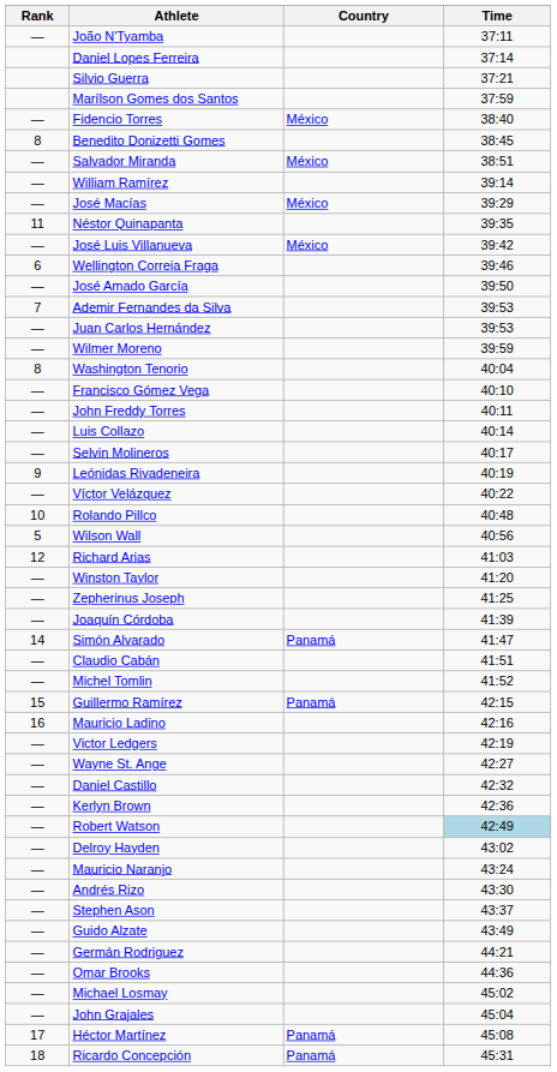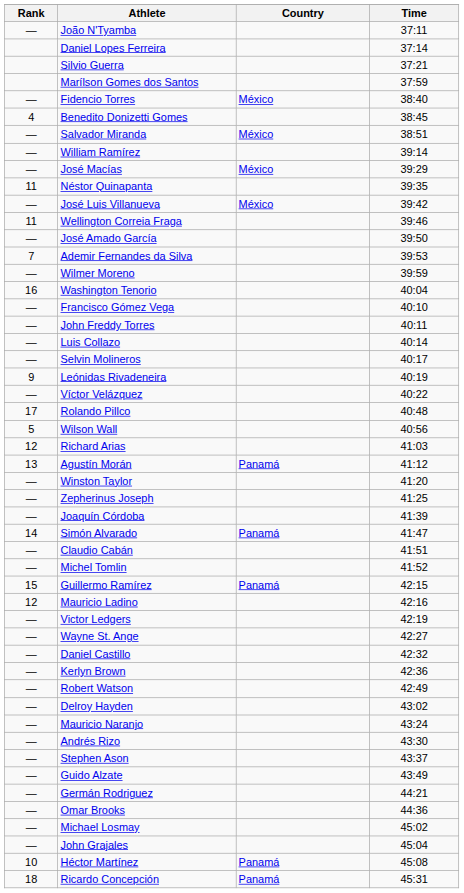 <table class="wikitable sortable" style=" text-align:center; font-size:95%;" width="50%">
 <tr>
 </tr>
 <tr>
 <th width=5%>Rank</th>
 <th width=20%>Athlete</th>
 <th width=15%>Country</th>
 <th width=10%>Time</th>
 </tr>
 <tr>
 <td align=center>—</td>
 <td align=left><a href='#'>João N'Tyamba</a></td>
 <td align=left></td>
 <td>37:11</td>
 </tr>
 <tr>
 <td align=center></td>
 <td align=left><a href='#'>Daniel Lopes Ferreira</a></td>
 <td align=left></td>
 <td>37:14</td>
 </tr>
 <tr>
 <td align=center></td>
 <td align=left><a href='#'>Silvio Guerra</a></td>
 <td align=left></td>
 <td>37:21</td>
 </tr>
 <tr>
 <td align=center></td>
 <td align=left><a href='#'>Marílson Gomes dos Santos</a></td>
 <td align=left></td>
 <td>37:59</td>
 </tr>
 <tr>
 <td align=center>—</td>
 <td align=left><a href='#'>Fidencio Torres</a></td>
 <td align=left> <a href='#'>México</a></td>
 <td>38:40</td>
 </tr>
 <tr>
-<td align=center>8</td>
+<td align=center>4</td>
 <td align=left><a href='#'>Benedito Donizetti Gomes</a></td>
 <td align=left></td>
 <td>38:45</td>
 </tr>
 <tr>
 <td align=center>—</td>
 <td align=left><a href='#'>Salvador Miranda</a></td>
 <td align=left> <a href='#'>México</a></td>
 <td>38:51</td>
 </tr>
 <tr>
 <td align=center>—</td>
 <td align=left><a href='#'>William Ramírez</a></td>
 <td align=left></td>
 <td>39:14</td>
 </tr>
 <tr>
 <td align=center>—</td>
 <td align=left><a href='#'>José Macías</a></td>
 <td align=left> <a href='#'>México</a></td>
 <td>39:29</td>
 </tr>
 <tr>
 <td align=center>11</td>
 <td align=left><a href='#'>Néstor Quinapanta</a></td>
 <td align=left></td>
 <td>39:35</td>
 </tr>
 <tr>
 <td align=center>—</td>
 <td align=left><a href='#'>José Luis Villanueva</a></td>
 <td align=left> <a href='#'>México</a></td>
 <td>39:42</td>
 </tr>
 <tr>
-<td align=center>6</td>
+<td align=center>11</td>
 <td align=left><a href='#'>Wellington Correia Fraga</a></td>
 <td align=left></td>
 <td>39:46</td>
 </tr>
 <tr>
 <td align=center>—</td>
 <td align=left><a href='#'>José Amado García</a></td>
 <td align=left></td>
 <td>39:50</td>
 </tr>
 <tr>
 <td align=center>7</td>
 <td align=left><a href='#'>Ademir Fernandes da Silva</a></td>
 <td align=left></td>
 <td>39:53</td>
 </tr>
 <tr>
 <td align=center>—</td>
-<td align=left><a href='#'>Juan Carlos Hernández</a></td>
-<td align=left></td>
-<td>39:53</td>
-</tr>
-<tr>
-<td align=center>—</td>
 <td align=left><a href='#'>Wilmer Moreno</a></td>
 <td align=left></td>
 <td>39:59</td>
 </tr>
 <tr>
-<td align=center>8</td>
+<td align=center>16</td>
 <td align=left><a href='#'>Washington Tenorio</a></td>
 <td align=left></td>
 <td>40:04</td>
 </tr>
 <tr>
 <td align=center>—</td>
 <td align=left><a href='#'>Francisco Gómez Vega</a></td>
 <td align=left></td>
 <td>40:10</td>
 </tr>
 <tr>
 <td align=center>—</td>
 <td align=left><a href='#'>John Freddy Torres</a></td>
 <td align=left></td>
 <td>40:11</td>
 </tr>
 <tr>
 <td align=center>—</td>
 <td align=left><a href='#'>Luis Collazo</a></td>
 <td align=left></td>
 <td>40:14</td>
 </tr>
 <tr>
 <td align=center>—</td>
 <td align=left><a href='#'>Selvin Molineros</a></td>
 <td align=left></td>
 <td>40:17</td>
 </tr>
 <tr>
 <td align=center>9</td>
 <td align=left><a href='#'>Leónidas Rivadeneira</a></td>
 <td align=left></td>
 <td>40:19</td>
 </tr>
 <tr>
 <td align=center>—</td>
 <td align=left><a href='#'>Víctor Velázquez</a></td>
 <td align=left></td>
 <td>40:22</td>
 </tr>
 <tr>
-<td align=center>10</td>
+<td align=center>17</td>
 <td align=left><a href='#'>Rolando Pillco</a></td>
 <td align=left></td>
 <td>40:48</td>
 </tr>
 <tr>
 <td align=center>5</td>
 <td align=left><a href='#'>Wilson Wall</a></td>
 <td align=left></td>
 <td>40:56</td>
 </tr>
 <tr>
 <td align=center>12</td>
 <td align=left><a href='#'>Richard Arias</a></td>
 <td align=left></td>
 <td>41:03</td>
+</tr>
+<tr>
+<td align=center>13</td>
+<td align=left><a href='#'>Agustín Morán</a></td>
+<td align=left> <a href='#'>Panamá</a></td>
+<td>41:12</td>
 </tr>
 <tr>
 <td align=center>—</td>
 <td align=left><a href='#'>Winston Taylor</a></td>
 <td align=left></td>
 <td>41:20</td>
 </tr>
 <tr>
 <td align=center>—</td>
 <td align=left><a href='#'>Zepherinus Joseph</a></td>
 <td align=left></td>
 <td>41:25</td>
 </tr>
 <tr>
 <td align=center>—</td>
 <td align=left><a href='#'>Joaquín Córdoba</a></td>
 <td align=left></td>
 <td>41:39</td>
 </tr>
 <tr>
 <td align=center>14</td>
 <td align=left><a href='#'>Simón Alvarado</a></td>
 <td align=left> <a href='#'>Panamá</a></td>
 <td>41:47</td>
 </tr>
 <tr>
 <td align=center>—</td>
 <td align=left><a href='#'>Claudio Cabán</a></td>
 <td align=left></td>
 <td>41:51</td>
 </tr>
 <tr>
 <td align=center>—</td>
 <td align=left><a href='#'>Michel Tomlin</a></td>
 <td align=left></td>
 <td>41:52</td>
 </tr>
 <tr>
 <td align=center>15</td>
 <td align=left><a href='#'>Guillermo Ramírez</a></td>
 <td align=left> <a href='#'>Panamá</a></td>
 <td>42:15</td>
 </tr>
 <tr>
-<td align=center>16</td>
+<td align=center>12</td>
 <td align=left><a href='#'>Mauricio Ladino</a></td>
 <td align=left></td>
 <td>42:16</td>
 </tr>
 <tr>
 <td align=center>—</td>
 <td align=left><a href='#'>Victor Ledgers</a></td>
 <td align=left></td>
 <td>42:19</td>
 </tr>
 <tr>
 <td align=center>—</td>
 <td align=left><a href='#'>Wayne St. Ange</a></td>
 <td align=left></td>
 <td>42:27</td>
 </tr>
 <tr>
 <td align=center>—</td>
 <td align=left><a href='#'>Daniel Castillo</a></td>
 <td align=left></td>
 <td>42:32</td>
 </tr>
 <tr>
 <td align=center>—</td>
 <td align=left><a href='#'>Kerlyn Brown</a></td>
 <td align=left></td>
 <td>42:36</td>
 </tr>
 <tr>
 <td align=center>—</td>
 <td align=left><a href='#'>Robert Watson</a></td>
 <td align=left></td>
-<td style="background: lightblue;">42:49</td>
+<td>42:49</td>
 </tr>
 <tr>
 <td align=center>—</td>
 <td align=left><a href='#'>Delroy Hayden</a></td>
 <td align=left></td>
 <td>43:02</td>
 </tr>
 <tr>
 <td align=center>—</td>
 <td align=left><a href='#'>Mauricio Naranjo</a></td>
 <td align=left></td>
 <td>43:24</td>
 </tr>
 <tr>
 <td align=center>—</td>
 <td align=left><a href='#'>Andrés Rizo</a></td>
 <td align=left></td>
 <td>43:30</td>
 </tr>
 <tr>
 <td align=center>—</td>
 <td align=left><a href='#'>Stephen Ason</a></td>
 <td align=left></td>
 <td>43:37</td>
 </tr>
 <tr>
 <td align=center>—</td>
 <td align=left><a href='#'>Guido Alzate</a></td>
 <td align=left></td>
 <td>43:49</td>
 </tr>
 <tr>
 <td align=center>—</td>
 <td align=left><a href='#'>Germán Rodriguez</a></td>
 <td align=left></td>
 <td>44:21</td>
 </tr>
 <tr>
 <td align=center>—</td>
 <td align=left><a href='#'>Omar Brooks</a></td>
 <td align=left></td>
 <td>44:36</td>
 </tr>
 <tr>
 <td align=center>—</td>
 <td align=left><a href='#'>Michael Losmay</a></td>
 <td align=left></td>
 <td>45:02</td>
 </tr>
 <tr>
 <td align=center>—</td>
 <td align=left><a href='#'>John Grajales</a></td>
 <td align=left></td>
 <td>45:04</td>
 </tr>
 <tr>
-<td align=center>17</td>
+<td align=center>10</td>
 <td align=left><a href='#'>Héctor Martínez</a></td>
 <td align=left> <a href='#'>Panamá</a></td>
 <td>45:08</td>
 </tr>
 <tr>
 <td align=center>18</td>
 <td align=left><a href='#'>Ricardo Concepción</a></td>
 <td align=left> <a href='#'>Panamá</a></td>
 <td>45:31</td>
 </tr>
 </table>
